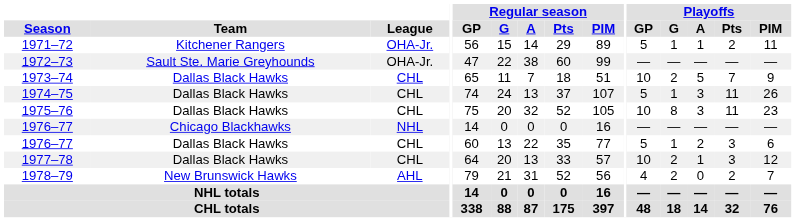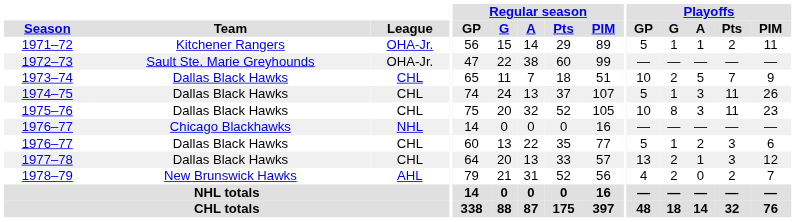 <table border="0" cellpadding="1" cellspacing="0" style="text-align:center; width:60em">
 <tr bgcolor="#e0e0e0">
 <th colspan="3" bgcolor="#ffffff"></th>
 <th rowspan="99" bgcolor="#ffffff"></th>
 <th colspan="5"><a href='#'>Regular season</a></th>
 <th rowspan="99" bgcolor="#ffffff"></th>
 <th colspan="5"><a href='#'>Playoffs</a></th>
 </tr>
 <tr bgcolor="#e0e0e0">
 <th><a href='#'>Season</a></th>
 <th>Team</th>
 <th>League</th>
 <th>GP</th>
 <th><a href='#'>G</a></th>
 <th><a href='#'>A</a></th>
 <th><a href='#'>Pts</a></th>
 <th><a href='#'>PIM</a></th>
 <th>GP</th>
 <th>G</th>
 <th>A</th>
 <th>Pts</th>
 <th>PIM</th>
 </tr>
 <tr>
 <td><a href='#'>1971–72</a></td>
 <td><a href='#'>Kitchener Rangers</a></td>
 <td><a href='#'>OHA-Jr.</a></td>
 <td>56</td>
 <td>15</td>
 <td>14</td>
 <td>29</td>
 <td>89</td>
 <td>5</td>
 <td>1</td>
 <td>1</td>
 <td>2</td>
 <td>11</td>
 </tr>
 <tr bgcolor="#f0f0f0">
 <td><a href='#'>1972–73</a></td>
 <td><a href='#'>Sault Ste. Marie Greyhounds</a></td>
 <td>OHA-Jr.</td>
 <td>47</td>
 <td>22</td>
 <td>38</td>
 <td>60</td>
 <td>99</td>
 <td>—</td>
 <td>—</td>
 <td>—</td>
 <td>—</td>
 <td>—</td>
 </tr>
 <tr>
 <td><a href='#'>1973–74</a></td>
 <td><a href='#'>Dallas Black Hawks</a></td>
 <td><a href='#'>CHL</a></td>
 <td>65</td>
 <td>11</td>
 <td>7</td>
 <td>18</td>
 <td>51</td>
 <td>10</td>
 <td>2</td>
 <td>5</td>
 <td>7</td>
 <td>9</td>
 </tr>
 <tr bgcolor="#f0f0f0">
 <td><a href='#'>1974–75</a></td>
 <td>Dallas Black Hawks</td>
 <td>CHL</td>
 <td>74</td>
 <td>24</td>
 <td>13</td>
 <td>37</td>
 <td>107</td>
 <td>5</td>
 <td>1</td>
 <td>3</td>
 <td>11</td>
 <td>26</td>
 </tr>
 <tr>
 <td><a href='#'>1975–76</a></td>
 <td>Dallas Black Hawks</td>
 <td>CHL</td>
 <td>75</td>
 <td>20</td>
 <td>32</td>
 <td>52</td>
 <td>105</td>
 <td>10</td>
 <td>8</td>
 <td>3</td>
 <td>11</td>
 <td>23</td>
 </tr>
 <tr bgcolor="#f0f0f0">
 <td><a href='#'>1976–77</a></td>
 <td><a href='#'>Chicago Blackhawks</a></td>
 <td><a href='#'>NHL</a></td>
 <td>14</td>
 <td>0</td>
 <td>0</td>
 <td>0</td>
 <td>16</td>
 <td>—</td>
 <td>—</td>
 <td>—</td>
 <td>—</td>
 <td>—</td>
 </tr>
 <tr>
 <td><a href='#'>1976–77</a></td>
 <td>Dallas Black Hawks</td>
 <td>CHL</td>
 <td>60</td>
 <td>13</td>
 <td>22</td>
 <td>35</td>
 <td>77</td>
 <td>5</td>
 <td>1</td>
 <td>2</td>
 <td>3</td>
 <td>6</td>
 </tr>
 <tr bgcolor="#f0f0f0">
 <td><a href='#'>1977–78</a></td>
 <td>Dallas Black Hawks</td>
 <td>CHL</td>
 <td>64</td>
 <td>20</td>
 <td>13</td>
 <td>33</td>
 <td>57</td>
-<td>10</td>
+<td>13</td>
 <td>2</td>
 <td>1</td>
 <td>3</td>
 <td>12</td>
 </tr>
 <tr>
 <td><a href='#'>1978–79</a></td>
 <td><a href='#'>New Brunswick Hawks</a></td>
 <td><a href='#'>AHL</a></td>
 <td>79</td>
 <td>21</td>
 <td>31</td>
 <td>52</td>
 <td>56</td>
 <td>4</td>
 <td>2</td>
 <td>0</td>
 <td>2</td>
 <td>7</td>
 </tr>
 <tr>
 </tr>
 <tr ALIGN="center" bgcolor="#e0e0e0">
 <th colspan="3">NHL totals</th>
 <th ALIGN="center">14</th>
 <th ALIGN="center">0</th>
 <th ALIGN="center">0</th>
 <th ALIGN="center">0</th>
 <th ALIGN="center">16</th>
 <th ALIGN="center">—</th>
 <th ALIGN="center">—</th>
 <th ALIGN="center">—</th>
 <th ALIGN="center">—</th>
 <th ALIGN="center">—</th>
 </tr>
 <tr>
 </tr>
 <tr ALIGN="center" bgcolor="#e0e0e0">
 <th colspan="3">CHL totals</th>
 <th ALIGN="center">338</th>
 <th ALIGN="center">88</th>
 <th ALIGN="center">87</th>
 <th ALIGN="center">175</th>
 <th ALIGN="center">397</th>
 <th ALIGN="center">48</th>
 <th ALIGN="center">18</th>
 <th ALIGN="center">14</th>
 <th ALIGN="center">32</th>
 <th ALIGN="center">76</th>
 </tr>
 </table>
